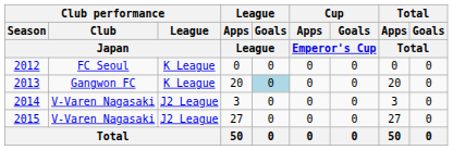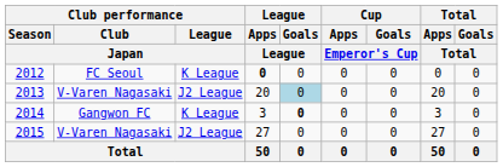 <table class="wikitable" style="text-align:center;">
 <tr>
 <th colspan=3>Club performance</th>
 <th colspan=2>League</th>
 <th colspan=2>Cup</th>
 <th colspan=2>Total</th>
 </tr>
 <tr>
 <th>Season</th>
 <th>Club</th>
 <th>League</th>
 <th>Apps</th>
 <th>Goals</th>
 <th>Apps</th>
 <th>Goals</th>
 <th>Apps</th>
 <th>Goals</th>
 </tr>
 <tr>
 <th colspan=3>Japan</th>
 <th colspan=2>League</th>
 <th colspan=2><a href='#'>Emperor's Cup</a></th>
 <th colspan=2>Total</th>
 </tr>
 <tr>
 <td><a href='#'>2012</a></td>
 <td><a href='#'>FC Seoul</a></td>
 <td><a href='#'>K League</a></td>
-<td>0</td>
+<td><strong>0</strong></td>
 <td>0</td>
 <td>0</td>
 <td>0</td>
 <td>0</td>
 <td>0</td>
 </tr>
 <tr>
 <td><a href='#'>2013</a></td>
-<td><a href='#'>Gangwon FC</a></td>
-<td><a href='#'>K League</a></td>
+<td><a href='#'>V-Varen Nagasaki</a></td>
+<td><a href='#'>J2 League</a></td>
 <td>20</td>
 <td style="background: lightblue;">0</td>
 <td>0</td>
 <td>0</td>
 <td>20</td>
 <td>0</td>
 </tr>
 <tr>
 <td><a href='#'>2014</a></td>
-<td><a href='#'>V-Varen Nagasaki</a></td>
-<td><a href='#'>J2 League</a></td>
+<td><a href='#'>Gangwon FC</a></td>
+<td><a href='#'>K League</a></td>
 <td>3</td>
-<td>0</td>
+<td><strong>0</strong></td>
 <td>0</td>
 <td>0</td>
 <td>3</td>
 <td>0</td>
 </tr>
 <tr>
 <td><a href='#'>2015</a></td>
 <td><a href='#'>V-Varen Nagasaki</a></td>
 <td><a href='#'>J2 League</a></td>
 <td>27</td>
 <td>0</td>
 <td>0</td>
 <td>0</td>
 <td>27</td>
 <td>0</td>
 </tr>
 <tr>
 <th colspan=3>Total</th>
 <th>50</th>
 <th>0</th>
 <th>0</th>
 <th>0</th>
 <th>50</th>
 <th>0</th>
 </tr>
 </table>
